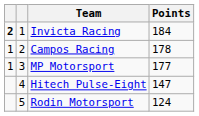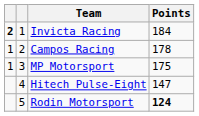 <table class="wikitable" style="font-size: 85%;">
 <tr>
 <th></th>
 <th></th>
 <th>Team</th>
 <th>Points</th>
 </tr>
 <tr>
 <td align="left"><strong> 2</strong></td>
 <td align="center">1</td>
 <td> <a href='#'>Invicta Racing</a></td>
 <td>184</td>
 </tr>
 <tr>
 <td align="left"> 1</td>
 <td align="center">2</td>
 <td> <a href='#'>Campos Racing</a></td>
 <td>178</td>
 </tr>
 <tr>
 <td align="left"> 1</td>
 <td align="center">3</td>
 <td> <a href='#'>MP Motorsport</a></td>
-<td>177</td>
+<td>175</td>
 </tr>
 <tr>
 <td align="left"></td>
 <td align="center">4</td>
 <td> <a href='#'>Hitech Pulse-Eight</a></td>
 <td>147</td>
 </tr>
 <tr>
 <td align="left"></td>
 <td align="center">5</td>
 <td> <a href='#'>Rodin Motorsport</a></td>
-<td>124</td>
+<td><strong>124</strong></td>
 </tr>
 </table>
